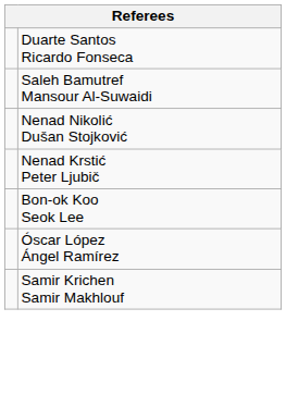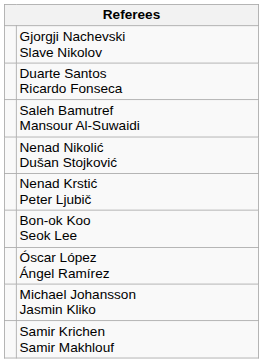 <table class="wikitable" style="width:300px;">
 <tr>
 <th colspan=2>Referees</th>
+</tr>
+<tr>
+<td align=left></td>
+<td>Gjorgji Nachevski<br>Slave Nikolov</td>
 </tr>
 <tr>
 <td align=left></td>
 <td>Duarte Santos<br>Ricardo Fonseca</td>
 </tr>
 <tr>
 <td align=left></td>
 <td>Saleh Bamutref<br>Mansour Al-Suwaidi</td>
 </tr>
 <tr>
 <td align=left></td>
 <td>Nenad Nikolić<br>Dušan Stojković</td>
 </tr>
 <tr>
 <td align=left></td>
 <td>Nenad Krstić<br>Peter Ljubič</td>
 </tr>
 <tr>
 <td align=left></td>
 <td>Bon-ok Koo<br>Seok Lee</td>
 </tr>
 <tr>
 <td align=left></td>
 <td>Óscar López<br>Ángel Ramírez</td>
 </tr>
 <tr>
 <td align=left></td>
+<td>Michael Johansson<br>Jasmin Kliko</td>
+</tr>
+<tr>
+<td align=left></td>
 <td>Samir Krichen<br>Samir Makhlouf</td>
 </tr>
 </table>
